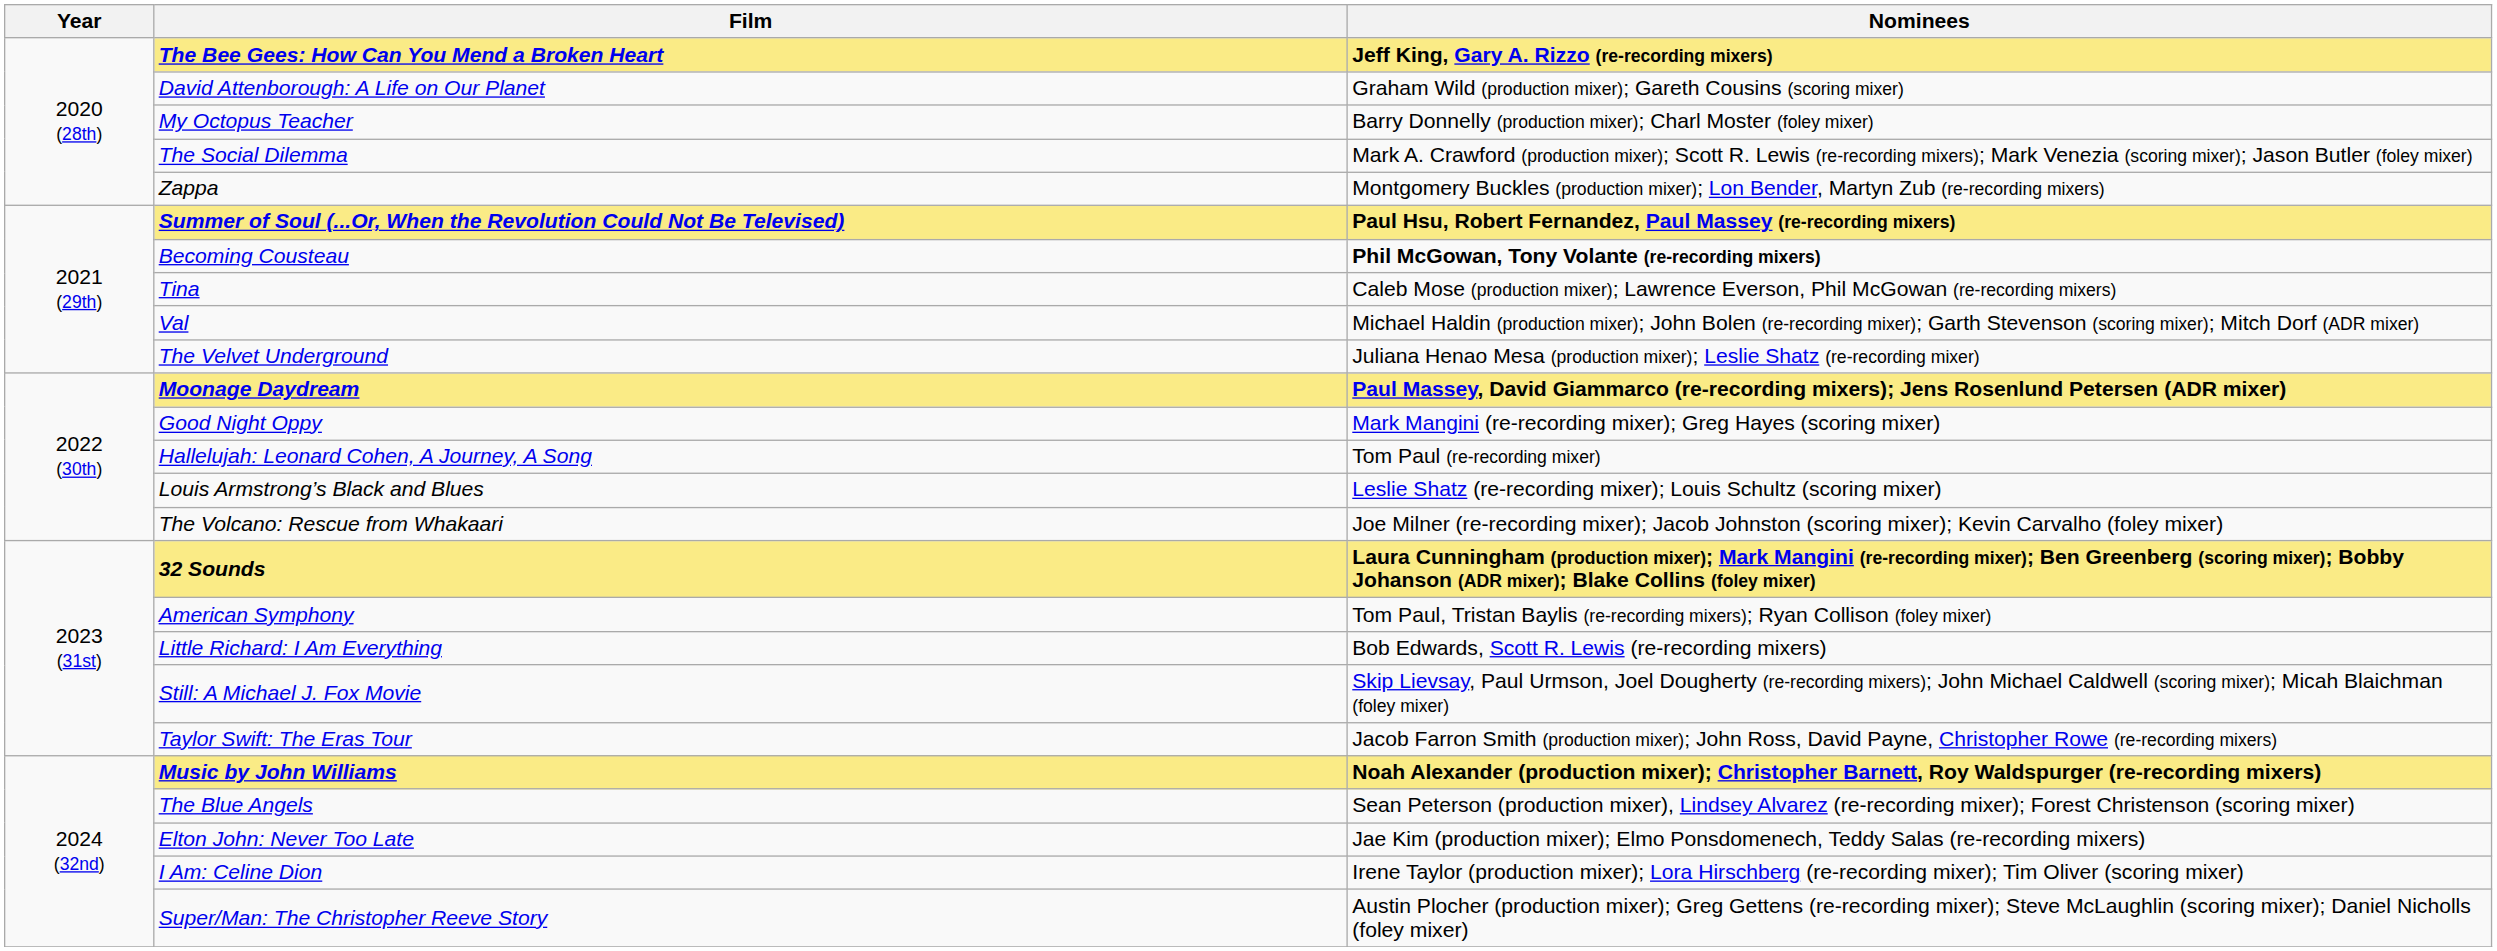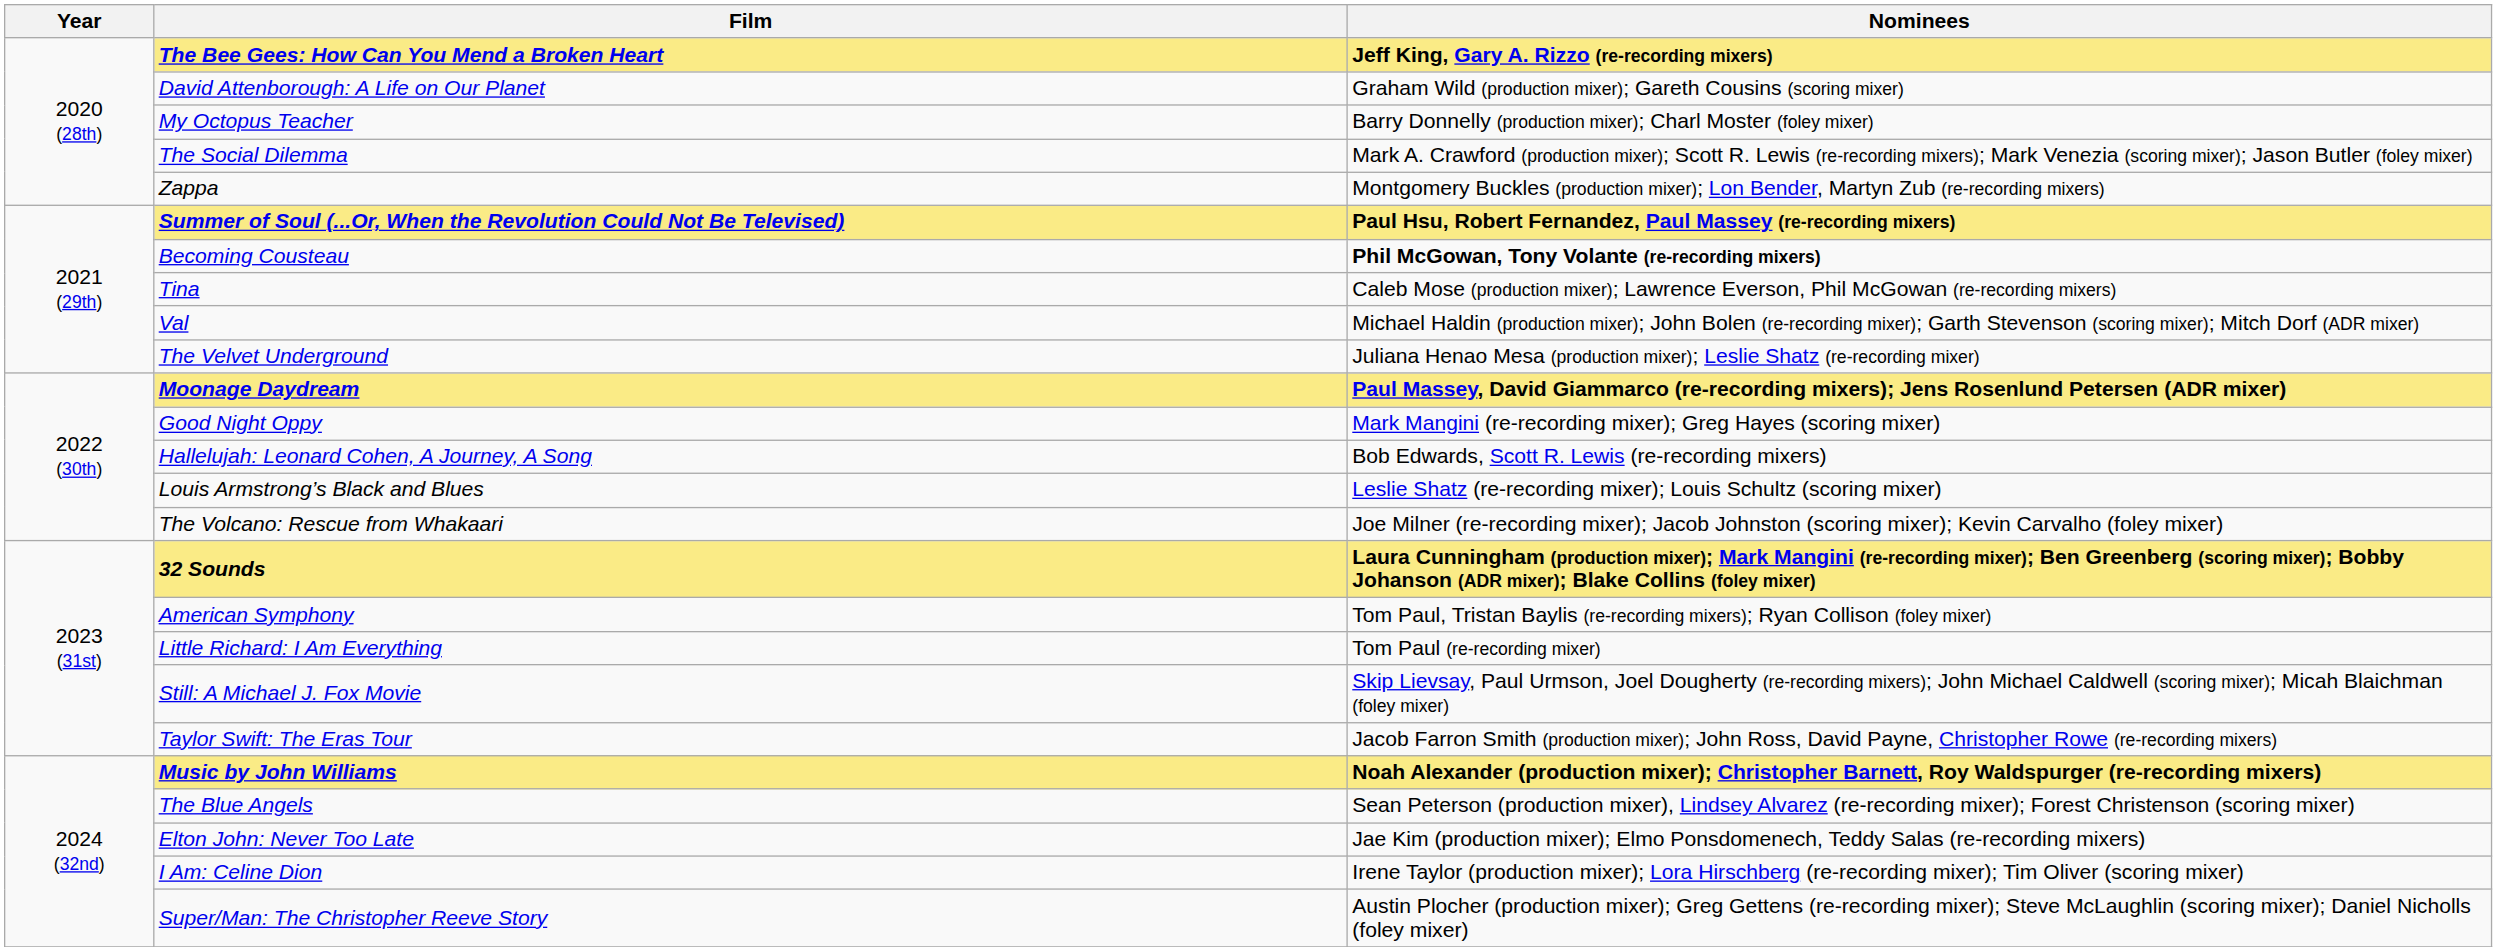 <table class="wikitable" width="95%" cellpadding="5">
 <tr>
 <th width="6%">Year</th>
 <th width="48%">Film</th>
 <th width="48%">Nominees</th>
 </tr>
 <tr>
 <td rowspan="5" style="text-align:center;">2020 <br><small>(<a href='#'>28th</a>)</small><br></td>
 <td style="background:#FAEB86;"><strong><em><a href='#'>The Bee Gees: How Can You Mend a Broken Heart</a></em></strong></td>
 <td style="background:#FAEB86;"><strong>Jeff King, <a href='#'>Gary A. Rizzo</a> <small>(re-recording mixers)</small></strong></td>
 </tr>
 <tr>
 <td><em><a href='#'>David Attenborough: A Life on Our Planet</a></em></td>
 <td>Graham Wild <small>(production mixer)</small>; Gareth Cousins <small>(scoring mixer)</small></td>
 </tr>
 <tr>
 <td><em><a href='#'>My Octopus Teacher</a></em></td>
 <td>Barry Donnelly <small>(production mixer)</small>; Charl Moster <small>(foley mixer)</small></td>
 </tr>
 <tr>
 <td><em><a href='#'>The Social Dilemma</a></em></td>
 <td>Mark A. Crawford <small>(production mixer)</small>; Scott R. Lewis <small>(re-recording mixers)</small>; Mark Venezia <small>(scoring mixer)</small>; Jason Butler <small>(foley mixer)</small></td>
 </tr>
 <tr>
 <td><em>Zappa</em></td>
 <td>Montgomery Buckles <small>(production mixer)</small>; <a href='#'>Lon Bender</a>, Martyn Zub <small>(re-recording mixers)</small></td>
 </tr>
 <tr>
 <td rowspan="5" style="text-align:center;">2021 <br><small>(<a href='#'>29th</a>)</small><br></td>
 <td style="background:#FAEB86;"><strong><em><a href='#'>Summer of Soul (...Or, When the Revolution Could Not Be Televised)</a></em></strong></td>
 <td style="background:#FAEB86;"><strong>Paul Hsu, Robert Fernandez, <a href='#'>Paul Massey</a> <small>(re-recording mixers)</small></strong></td>
 </tr>
 <tr>
 <td><em><a href='#'>Becoming Cousteau</a></em></td>
 <td><strong>Phil McGowan, Tony Volante <small>(re-recording mixers)</small></strong></td>
 </tr>
 <tr>
 <td><em><a href='#'>Tina</a></em></td>
 <td>Caleb Mose <small>(production mixer)</small>; Lawrence Everson, Phil McGowan <small>(re-recording mixers)</small></td>
 </tr>
 <tr>
 <td><em><a href='#'>Val</a></em></td>
 <td>Michael Haldin <small>(production mixer)</small>; John Bolen <small>(re-recording mixer)</small>; Garth Stevenson <small>(scoring mixer)</small>; Mitch Dorf <small>(ADR mixer)</small></td>
 </tr>
 <tr>
 <td><em><a href='#'>The Velvet Underground</a></em></td>
 <td>Juliana Henao Mesa <small>(production mixer)</small>; <a href='#'>Leslie Shatz</a> <small>(re-recording mixer)</small></td>
 </tr>
 <tr>
 <td rowspan="5" style="text-align:center;">2022 <br><small>(<a href='#'>30th</a>)</small><br></td>
 <td style="background:#FAEB86;"><strong><em><a href='#'>Moonage Daydream</a></em></strong></td>
 <td style="background:#FAEB86;"><strong><a href='#'>Paul Massey</a>, David Giammarco (re-recording mixers); Jens Rosenlund Petersen (ADR mixer)</strong></td>
 </tr>
 <tr>
 <td><em><a href='#'>Good Night Oppy</a></em></td>
 <td><a href='#'>Mark Mangini</a> (re-recording mixer); Greg Hayes (scoring mixer)</td>
 </tr>
 <tr>
 <td><em><a href='#'>Hallelujah: Leonard Cohen, A Journey, A Song</a></em></td>
-<td>Tom Paul <small>(re-recording mixer)</small></td>
+<td>Bob Edwards, <a href='#'>Scott R. Lewis</a> (re-recording mixers)</td>
 </tr>
 <tr>
 <td><em>Louis Armstrong’s Black and Blues</em></td>
 <td><a href='#'>Leslie Shatz</a> (re-recording mixer); Louis Schultz (scoring mixer)</td>
 </tr>
 <tr>
 <td><em>The Volcano: Rescue from Whakaari</em></td>
 <td>Joe Milner (re-recording mixer); Jacob Johnston (scoring mixer); Kevin Carvalho (foley mixer)</td>
 </tr>
 <tr>
 <td rowspan="5" style="text-align:center;">2023 <br><small>(<a href='#'>31st</a>)</small><br></td>
 <td style="background:#FAEB86;"><strong><em>32 Sounds</em></strong></td>
 <td style="background:#FAEB86;"><strong>Laura Cunningham <small>(production mixer)</small>; <a href='#'>Mark Mangini</a> <small>(re-recording mixer)</small>; Ben Greenberg <small>(scoring mixer)</small>; Bobby Johanson <small>(ADR mixer)</small>; Blake Collins <small>(foley mixer)</small></strong></td>
 </tr>
 <tr>
 <td><em><a href='#'>American Symphony</a></em></td>
 <td>Tom Paul, Tristan Baylis <small>(re-recording mixers)</small>; Ryan Collison <small>(foley mixer)</small></td>
 </tr>
 <tr>
 <td><em><a href='#'>Little Richard: I Am Everything</a></em></td>
-<td>Bob Edwards, <a href='#'>Scott R. Lewis</a> (re-recording mixers)</td>
+<td>Tom Paul <small>(re-recording mixer)</small></td>
 </tr>
 <tr>
 <td><em><a href='#'>Still: A Michael J. Fox Movie</a></em></td>
 <td><a href='#'>Skip Lievsay</a>, Paul Urmson, Joel Dougherty <small>(re-recording mixers)</small>; John Michael Caldwell <small>(scoring mixer)</small>; Micah Blaichman <small>(foley mixer)</small></td>
 </tr>
 <tr>
 <td><em><a href='#'>Taylor Swift: The Eras Tour</a></em></td>
 <td>Jacob Farron Smith <small>(production mixer)</small>; John Ross, David Payne, <a href='#'>Christopher Rowe</a> <small>(re-recording mixers)</small></td>
 </tr>
 <tr>
 <td rowspan="5" style="text-align:center;">2024 <br><small>(<a href='#'>32nd</a>)</small><br></td>
 <td style="background:#FAEB86;"><strong><em><a href='#'>Music by John Williams</a></em></strong></td>
 <td style="background:#FAEB86;"><strong>Noah Alexander (production mixer); <a href='#'>Christopher Barnett</a>, Roy Waldspurger (re-recording mixers)</strong></td>
 </tr>
 <tr>
 <td><em><a href='#'>The Blue Angels</a></em></td>
 <td>Sean Peterson (production mixer), <a href='#'>Lindsey Alvarez</a> (re-recording mixer); Forest Christenson (scoring mixer)</td>
 </tr>
 <tr>
 <td><em><a href='#'>Elton John: Never Too Late</a></em></td>
 <td>Jae Kim (production mixer); Elmo Ponsdomenech, Teddy Salas (re-recording mixers)</td>
 </tr>
 <tr>
 <td><em><a href='#'>I Am: Celine Dion</a></em></td>
 <td>Irene Taylor (production mixer); <a href='#'>Lora Hirschberg</a> (re-recording mixer); Tim Oliver (scoring mixer)</td>
 </tr>
 <tr>
 <td><em><a href='#'>Super/Man: The Christopher Reeve Story</a></em></td>
 <td>Austin Plocher (production mixer); Greg Gettens (re-recording mixer); Steve McLaughlin (scoring mixer); Daniel Nicholls (foley mixer)</td>
 </tr>
 <tr>
 </tr>
 </table>
